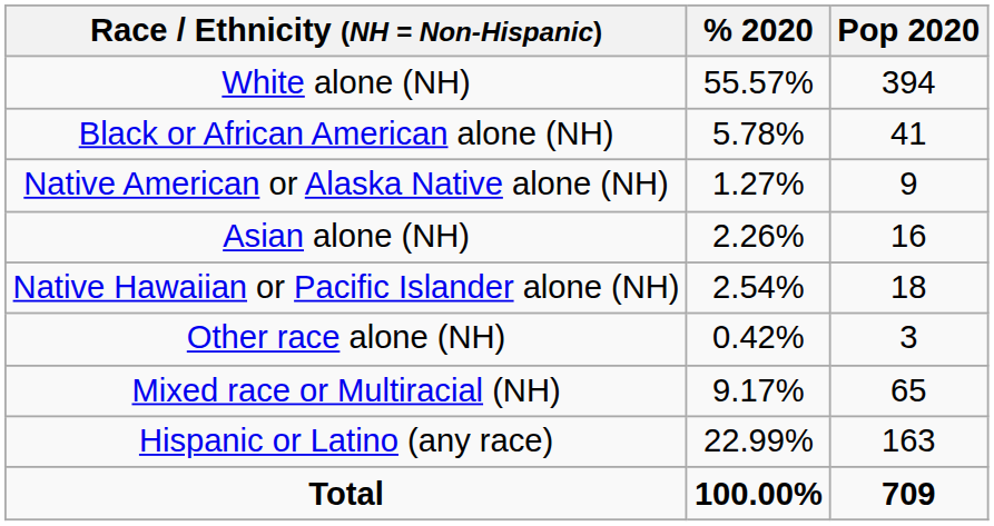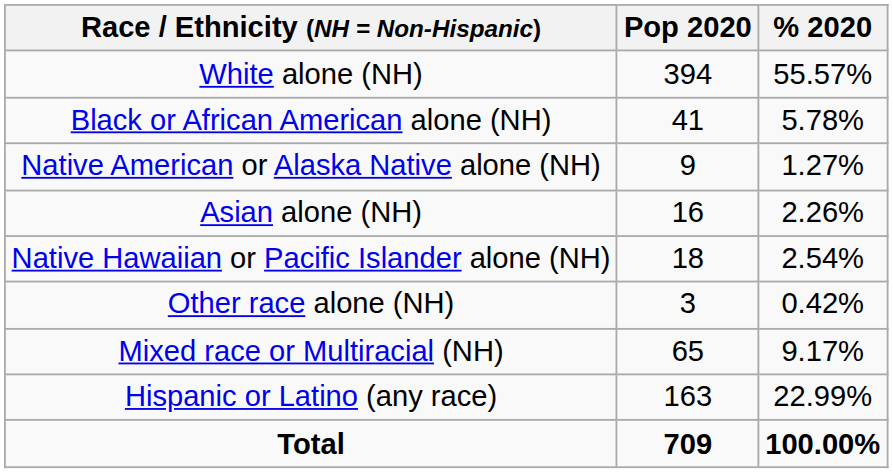 <table class="wikitable" style="text-align:center;">
 <tr>
 <th>Race / Ethnicity <small>(<em>NH = Non-Hispanic</em>)</small></th>
+<th>Pop 2020</th>
 <th>% 2020</th>
-<th>Pop 2020</th>
 </tr>
 <tr>
 <td><a href='#'>White</a> alone (NH)</td>
+<td>394</td>
 <td>55.57%</td>
-<td>394</td>
 </tr>
 <tr>
 <td><a href='#'>Black or African American</a> alone (NH)</td>
+<td>41</td>
 <td>5.78%</td>
-<td>41</td>
 </tr>
 <tr>
 <td><a href='#'>Native American</a> or <a href='#'>Alaska Native</a> alone (NH)</td>
+<td>9</td>
 <td>1.27%</td>
-<td>9</td>
 </tr>
 <tr>
 <td><a href='#'>Asian</a> alone (NH)</td>
+<td>16</td>
 <td>2.26%</td>
-<td>16</td>
 </tr>
 <tr>
 <td><a href='#'>Native Hawaiian</a> or <a href='#'>Pacific Islander</a> alone (NH)</td>
+<td>18</td>
 <td>2.54%</td>
-<td>18</td>
 </tr>
 <tr>
 <td><a href='#'>Other race</a> alone (NH)</td>
+<td>3</td>
 <td>0.42%</td>
-<td>3</td>
 </tr>
 <tr>
 <td><a href='#'>Mixed race or Multiracial</a> (NH)</td>
+<td>65</td>
 <td>9.17%</td>
-<td>65</td>
 </tr>
 <tr>
 <td><a href='#'>Hispanic or Latino</a> (any race)</td>
+<td>163</td>
 <td>22.99%</td>
-<td>163</td>
 </tr>
 <tr>
 <td><strong>Total</strong></td>
+<td><strong>709</strong></td>
 <td><strong>100.00%</strong></td>
-<td><strong>709</strong></td>
 </tr>
 </table>
